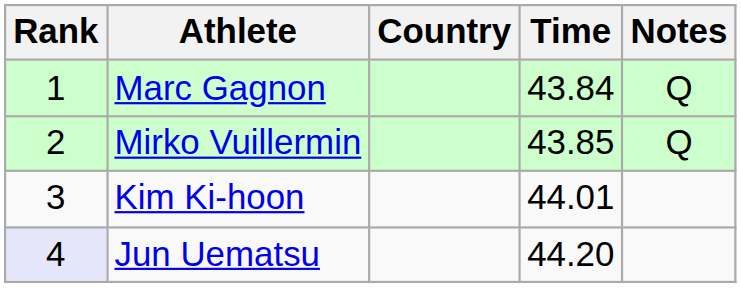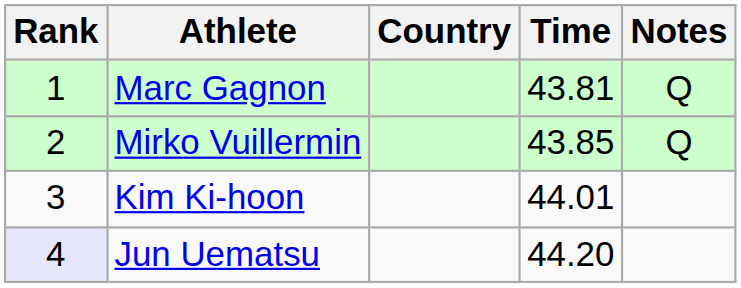 <table class="wikitable" style="text-align:center">
 <tr>
 <th>Rank</th>
 <th>Athlete</th>
 <th>Country</th>
 <th>Time</th>
 <th>Notes</th>
 </tr>
 <tr bgcolor=ccffcc>
 <td>1</td>
 <td align=left><a href='#'>Marc Gagnon</a></td>
 <td align=left></td>
-<td>43.84</td>
+<td>43.81</td>
 <td>Q </td>
 </tr>
 <tr bgcolor=ccffcc>
 <td>2</td>
 <td align=left><a href='#'>Mirko Vuillermin</a></td>
 <td align=left></td>
 <td>43.85</td>
 <td>Q</td>
 </tr>
 <tr>
 <td>3</td>
 <td align=left><a href='#'>Kim Ki-hoon</a></td>
 <td align=left></td>
 <td>44.01</td>
 <td></td>
 </tr>
 <tr>
 <td style="background: lavender;">4</td>
 <td align=left><a href='#'>Jun Uematsu</a></td>
 <td align=left></td>
 <td>44.20</td>
 <td></td>
 </tr>
 </table>
